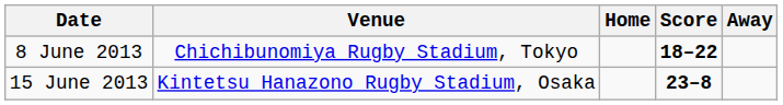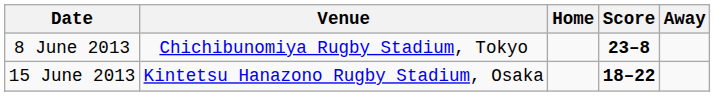 <table class="wikitable" style="text-align:center">
 <tr>
 <th>Date</th>
 <th>Venue</th>
 <th>Home</th>
 <th>Score</th>
 <th>Away</th>
 </tr>
 <tr>
 <td>8 June 2013</td>
 <td><a href='#'>Chichibunomiya Rugby Stadium</a>, Tokyo</td>
 <td></td>
-<td><strong>18–22</strong></td>
+<td><strong>23–8</strong></td>
 <td></td>
 </tr>
 <tr>
 <td>15 June 2013</td>
 <td><a href='#'>Kintetsu Hanazono Rugby Stadium</a>, Osaka</td>
 <td></td>
-<td><strong>23–8</strong></td>
+<td><strong>18–22</strong></td>
 <td></td>
 </tr>
 </table>
